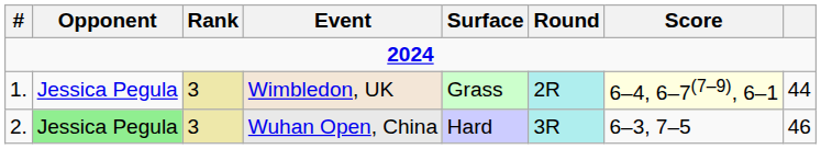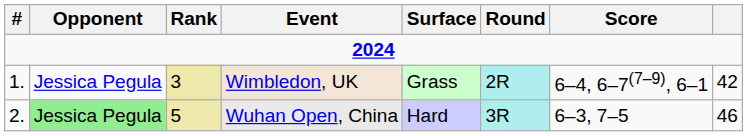 <table class="wikitable sortable">
 <tr>
 <th>#</th>
 <th>Opponent</th>
 <th>Rank</th>
 <th>Event</th>
 <th>Surface</th>
 <th>Round</th>
 <th class="unsortable">Score</th>
 <th></th>
 </tr>
 <tr>
 <td colspan="8" align=center><strong><a href='#'>2024</a></strong></td>
 </tr>
 <tr>
 <td>1.</td>
 <td> <a href='#'>Jessica Pegula</a></td>
 <td bgcolor=eee8aa>3</td>
 <td bgcolor=f3e6d7><a href='#'>Wimbledon</a>, UK</td>
 <td bgcolor=ccffcc>Grass</td>
 <td bgcolor=afeeee>2R</td>
-<td style="background: lightyellow;">6–4, 6–7<sup>(7–9)</sup>, 6–1</td>
-<td>44</td>
+<td>6–4, 6–7<sup>(7–9)</sup>, 6–1</td>
+<td>42</td>
 </tr>
 <tr>
 <td>2.</td>
 <td style="background: lightgreen;"> Jessica Pegula</td>
-<td bgcolor=eee8aa>3</td>
+<td bgcolor=eee8aa>5</td>
 <td bgcolor=e9e9e9><a href='#'>Wuhan Open</a>, China</td>
 <td bgcolor=ccccff>Hard</td>
 <td bgcolor=afeeee>3R</td>
 <td>6–3, 7–5</td>
 <td>46</td>
 </tr>
 </table>
